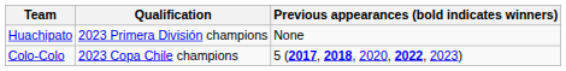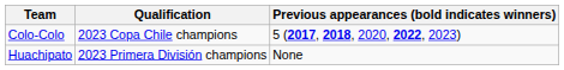 <table class="wikitable">
 <tr>
 <th>Team</th>
 <th>Qualification</th>
 <th>Previous appearances (bold indicates winners)</th>
 </tr>
 <tr>
+<td><a href='#'>Colo-Colo</a></td>
+<td><a href='#'>2023 Copa Chile</a> champions</td>
+<td>5 (<strong><a href='#'>2017</a></strong>, <strong><a href='#'>2018</a></strong>, <a href='#'>2020</a>, <strong><a href='#'>2022</a></strong>, <a href='#'>2023</a>)</td>
+</tr>
+<tr>
 <td><a href='#'>Huachipato</a></td>
 <td><a href='#'>2023 Primera División</a> champions</td>
 <td>None</td>
 </tr>
-<tr>
-<td><a href='#'>Colo-Colo</a></td>
-<td><a href='#'>2023 Copa Chile</a> champions</td>
-<td>5 (<strong><a href='#'>2017</a></strong>, <strong><a href='#'>2018</a></strong>, <a href='#'>2020</a>, <strong><a href='#'>2022</a></strong>, <a href='#'>2023</a>)</td>
-</tr>
 </table>
